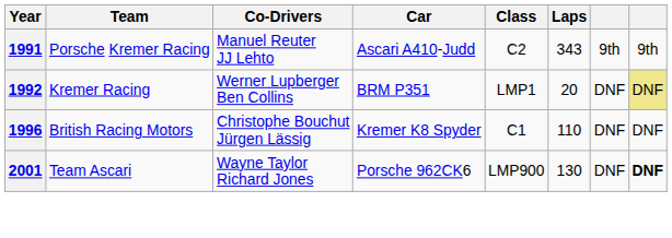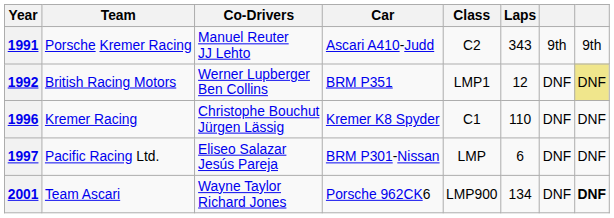 <table class="wikitable" style="text-align:center; font-size:90%">
 <tr>
 <th>Year</th>
 <th>Team</th>
 <th>Co-Drivers</th>
 <th>Car</th>
 <th>Class</th>
 <th>Laps</th>
 <th></th>
 <th></th>
 </tr>
 <tr>
 <th><a href='#'>1991</a></th>
 <td align="left"> <a href='#'>Porsche</a> <a href='#'>Kremer Racing</a></td>
 <td align="left"> <a href='#'>Manuel Reuter</a><br> <a href='#'>JJ Lehto</a></td>
 <td align="left"><a href='#'>Ascari A410</a>-<a href='#'>Judd</a></td>
 <td>C2</td>
 <td>343</td>
 <td>9th</td>
 <td>9th</td>
 </tr>
 <tr>
 <th><a href='#'>1992</a></th>
-<td align="left"> <a href='#'>Kremer Racing</a></td>
+<td align="left"> <a href='#'>British Racing Motors</a></td>
 <td align="left"> <a href='#'>Werner Lupberger</a><br> <a href='#'>Ben Collins</a></td>
 <td align="left"><a href='#'>BRM P351</a></td>
 <td>LMP1</td>
-<td>20</td>
+<td>12</td>
 <td>DNF</td>
 <td style="background: khaki;">DNF</td>
 </tr>
 <tr>
 <th><a href='#'>1996</a></th>
-<td align="left"> <a href='#'>British Racing Motors</a></td>
+<td align="left"> <a href='#'>Kremer Racing</a></td>
 <td align="left"> <a href='#'>Christophe Bouchut</a><br> <a href='#'>Jürgen Lässig</a></td>
 <td align="left"><a href='#'>Kremer K8 Spyder</a></td>
 <td>C1</td>
 <td>110</td>
+<td>DNF</td>
+<td>DNF</td>
+</tr>
+<tr>
+<th><a href='#'>1997</a></th>
+<td align="left"> <a href='#'>Pacific Racing</a> Ltd.</td>
+<td align="left"> <a href='#'>Eliseo Salazar</a><br> <a href='#'>Jesús Pareja</a></td>
+<td align="left"><a href='#'>BRM P301</a>-<a href='#'>Nissan</a></td>
+<td>LMP</td>
+<td>6</td>
 <td>DNF</td>
 <td>DNF</td>
 </tr>
 <tr>
 <th><a href='#'>2001</a></th>
 <td align="left"> <a href='#'>Team Ascari</a></td>
 <td align="left"> <a href='#'>Wayne Taylor</a><br> <a href='#'>Richard Jones</a></td>
 <td align="left"><a href='#'>Porsche 962CK</a>6</td>
 <td>LMP900</td>
-<td>130</td>
+<td>134</td>
 <td>DNF</td>
 <td><strong>DNF</strong></td>
 </tr>
 </table>
